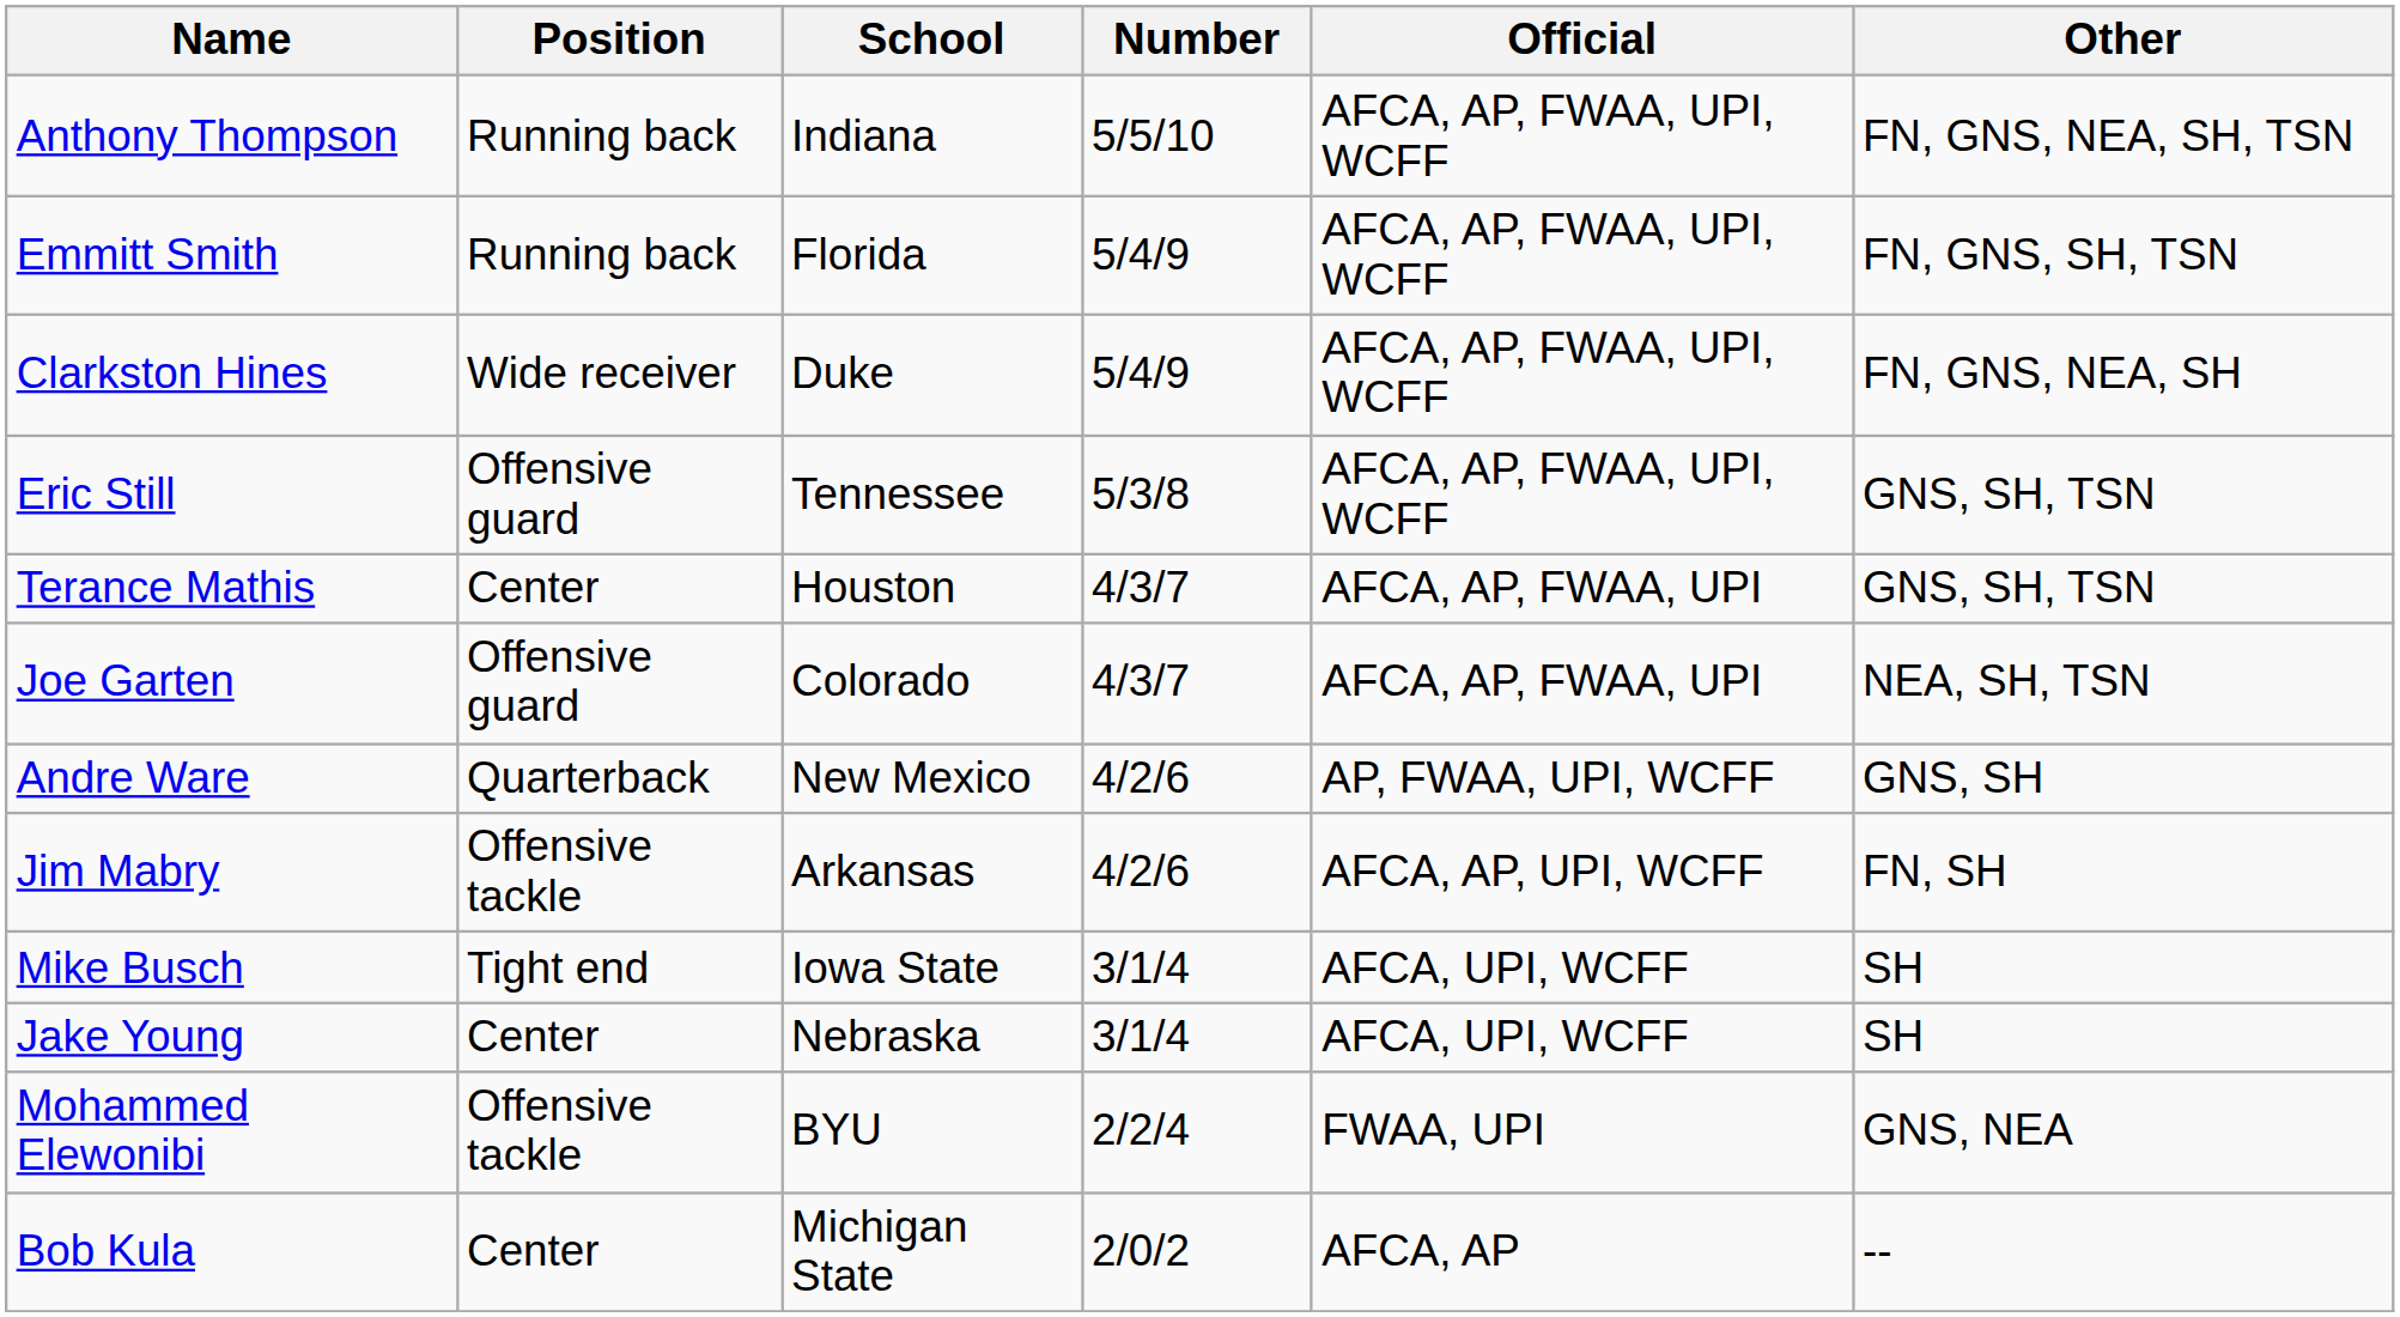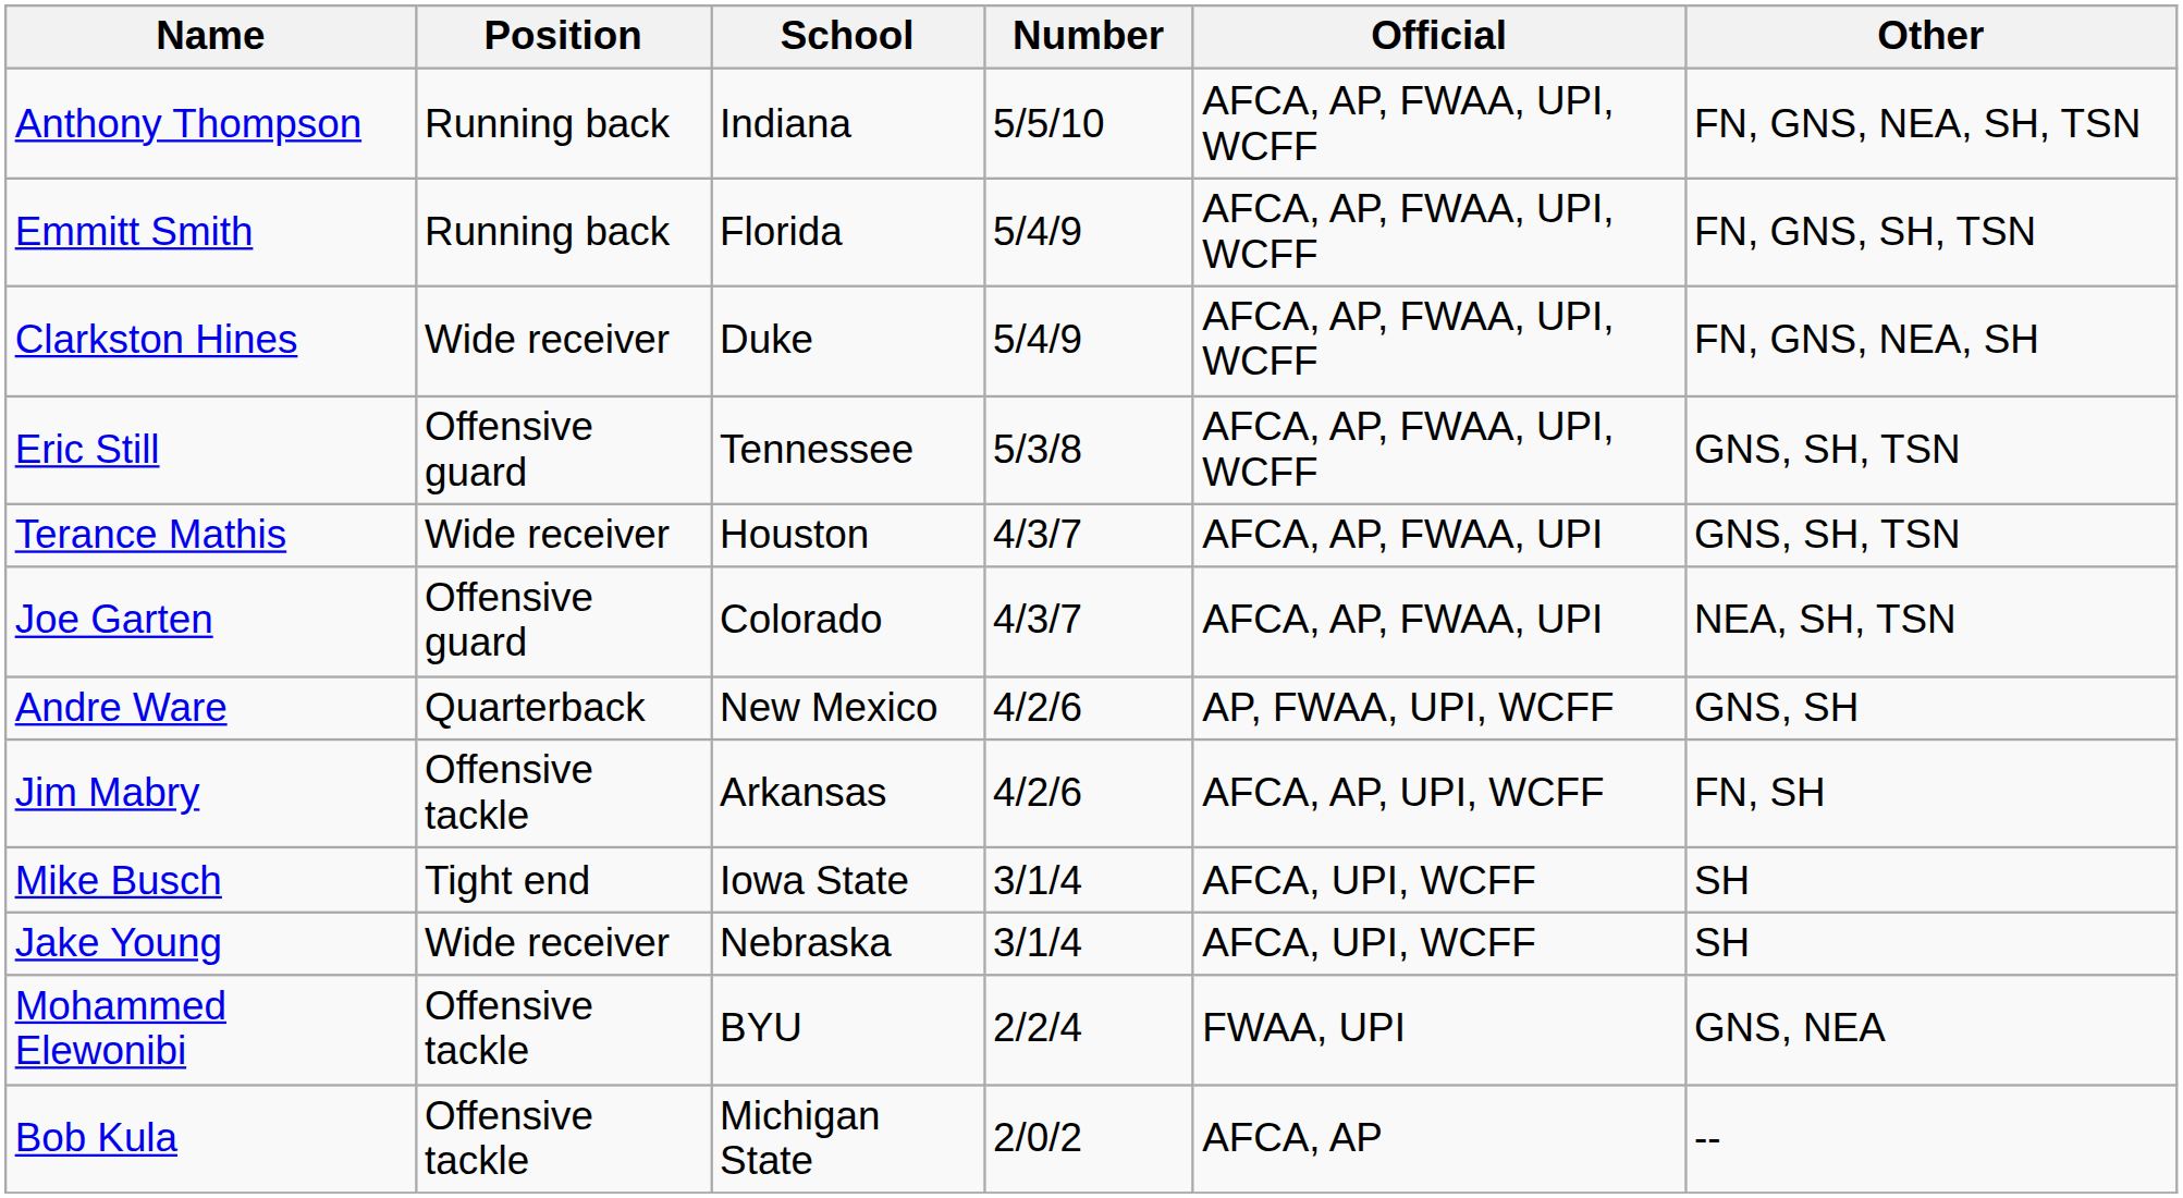 <table class="wikitable sortable">
 <tr>
 <th bgcolor="#DDDDFF" width="15%">Name</th>
 <th bgcolor="#DDDDFF" width="10%">Position</th>
 <th bgcolor="#DDDDFF" width="10%">School</th>
 <th bgcolor="#DDDDFF" width="7%">Number</th>
 <th bgcolor="#DDDDFF" width="18%">Official</th>
 <th bgcolor="#DDDDFF" width="18%">Other</th>
 </tr>
 <tr align="left">
 <td><a href='#'>Anthony Thompson</a></td>
 <td>Running back</td>
 <td>Indiana</td>
 <td>5/5/10</td>
 <td>AFCA, AP, FWAA, UPI, WCFF</td>
 <td>FN, GNS, NEA, SH, TSN</td>
 </tr>
 <tr align="left">
 <td><a href='#'>Emmitt Smith</a></td>
 <td>Running back</td>
 <td>Florida</td>
 <td>5/4/9</td>
 <td>AFCA, AP, FWAA, UPI, WCFF</td>
 <td>FN, GNS, SH, TSN</td>
 </tr>
 <tr align="left">
 <td><a href='#'>Clarkston Hines</a></td>
 <td>Wide receiver</td>
 <td>Duke</td>
 <td>5/4/9</td>
 <td>AFCA, AP, FWAA, UPI, WCFF</td>
 <td>FN, GNS, NEA, SH</td>
 </tr>
 <tr align="left">
 <td><a href='#'>Eric Still</a></td>
 <td>Offensive guard</td>
 <td>Tennessee</td>
 <td>5/3/8</td>
 <td>AFCA, AP, FWAA, UPI, WCFF</td>
 <td>GNS, SH, TSN</td>
 </tr>
 <tr align="left">
 <td><a href='#'>Terance Mathis</a></td>
-<td>Center</td>
+<td>Wide receiver</td>
 <td>Houston</td>
 <td>4/3/7</td>
 <td>AFCA, AP, FWAA, UPI</td>
 <td>GNS, SH, TSN</td>
 </tr>
 <tr align="left">
 <td><a href='#'>Joe Garten</a></td>
 <td>Offensive guard</td>
 <td>Colorado</td>
 <td>4/3/7</td>
 <td>AFCA, AP, FWAA, UPI</td>
 <td>NEA, SH, TSN</td>
 </tr>
 <tr align="left">
 <td><a href='#'>Andre Ware</a></td>
 <td>Quarterback</td>
 <td>New Mexico</td>
 <td>4/2/6</td>
 <td>AP, FWAA, UPI, WCFF</td>
 <td>GNS, SH</td>
 </tr>
 <tr align="left">
 <td><a href='#'>Jim Mabry</a></td>
 <td>Offensive tackle</td>
 <td>Arkansas</td>
 <td>4/2/6</td>
 <td>AFCA, AP, UPI, WCFF</td>
 <td>FN, SH</td>
 </tr>
 <tr align="left">
 <td><a href='#'>Mike Busch</a></td>
 <td>Tight end</td>
 <td>Iowa State</td>
 <td>3/1/4</td>
 <td>AFCA, UPI, WCFF</td>
 <td>SH</td>
 </tr>
 <tr align="left">
 <td><a href='#'>Jake Young</a></td>
-<td>Center</td>
+<td>Wide receiver</td>
 <td>Nebraska</td>
 <td>3/1/4</td>
 <td>AFCA, UPI, WCFF</td>
 <td>SH</td>
 </tr>
 <tr align="left">
 <td><a href='#'>Mohammed Elewonibi</a></td>
 <td>Offensive tackle</td>
 <td>BYU</td>
 <td>2/2/4</td>
 <td>FWAA, UPI</td>
 <td>GNS, NEA</td>
 </tr>
 <tr align="left">
 <td><a href='#'>Bob Kula</a></td>
-<td>Center</td>
+<td>Offensive tackle</td>
 <td>Michigan State</td>
 <td>2/0/2</td>
 <td>AFCA, AP</td>
 <td>--</td>
 </tr>
 </table>
